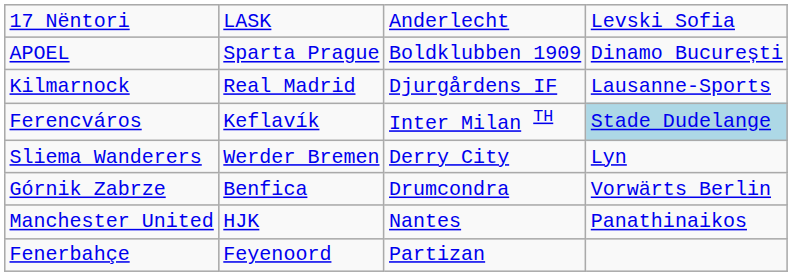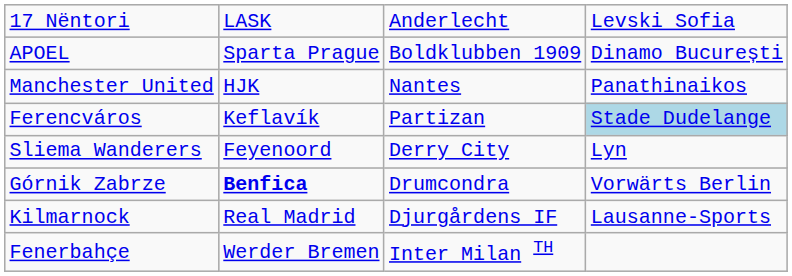 <table class="wikitable">
 <tr>
 <td> <a href='#'>17 Nëntori</a> </td>
 <td> <a href='#'>LASK</a> </td>
 <td> <a href='#'>Anderlecht</a> </td>
 <td> <a href='#'>Levski Sofia</a> </td>
 </tr>
 <tr>
 <td> <a href='#'>APOEL</a> </td>
 <td> <a href='#'>Sparta Prague</a> </td>
 <td> <a href='#'>Boldklubben 1909</a> </td>
 <td> <a href='#'>Dinamo București</a> </td>
 </tr>
 <tr>
+<td> <a href='#'>Manchester United</a> </td>
+<td> <a href='#'>HJK</a> </td>
+<td> <a href='#'>Nantes</a> </td>
+<td> <a href='#'>Panathinaikos</a> </td>
+</tr>
+<tr>
+<td> <a href='#'>Ferencváros</a> </td>
+<td> <a href='#'>Keflavík</a> </td>
+<td> <a href='#'>Partizan</a> </td>
+<td style="background: lightblue;"> <a href='#'>Stade Dudelange</a> </td>
+</tr>
+<tr>
+<td> <a href='#'>Sliema Wanderers</a> </td>
+<td> <a href='#'>Feyenoord</a> </td>
+<td> <a href='#'>Derry City</a> </td>
+<td> <a href='#'>Lyn</a> </td>
+</tr>
+<tr>
+<td> <a href='#'>Górnik Zabrze</a> </td>
+<td><strong> <a href='#'>Benfica</a> </strong></td>
+<td> <a href='#'>Drumcondra</a> </td>
+<td> <a href='#'>Vorwärts Berlin</a> </td>
+</tr>
+<tr>
 <td> <a href='#'>Kilmarnock</a> </td>
 <td> <a href='#'>Real Madrid</a> </td>
 <td> <a href='#'>Djurgårdens IF</a> </td>
 <td> <a href='#'>Lausanne-Sports</a> </td>
 </tr>
 <tr>
-<td> <a href='#'>Ferencváros</a> </td>
-<td> <a href='#'>Keflavík</a> </td>
+<td> <a href='#'>Fenerbahçe</a> </td>
+<td> <a href='#'>Werder Bremen</a> </td>
 <td> <a href='#'>Inter Milan</a> <sup><a href='#'>TH</a></sup></td>
-<td style="background: lightblue;"> <a href='#'>Stade Dudelange</a> </td>
-</tr>
-<tr>
-<td> <a href='#'>Sliema Wanderers</a> </td>
-<td> <a href='#'>Werder Bremen</a> </td>
-<td> <a href='#'>Derry City</a> </td>
-<td> <a href='#'>Lyn</a> </td>
-</tr>
-<tr>
-<td> <a href='#'>Górnik Zabrze</a> </td>
-<td> <a href='#'>Benfica</a> </td>
-<td> <a href='#'>Drumcondra</a> </td>
-<td> <a href='#'>Vorwärts Berlin</a> </td>
-</tr>
-<tr>
-<td> <a href='#'>Manchester United</a> </td>
-<td> <a href='#'>HJK</a> </td>
-<td> <a href='#'>Nantes</a> </td>
-<td> <a href='#'>Panathinaikos</a> </td>
-</tr>
-<tr>
-<td> <a href='#'>Fenerbahçe</a> </td>
-<td> <a href='#'>Feyenoord</a> </td>
-<td> <a href='#'>Partizan</a> </td>
 </tr>
 </table>
